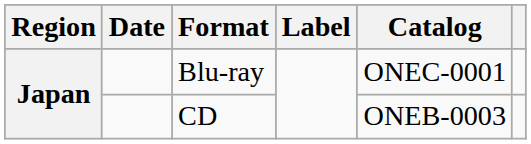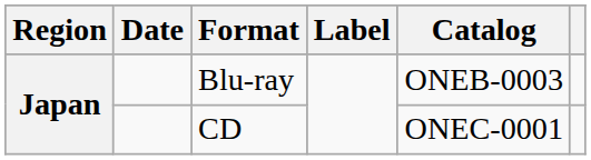 <table class="wikitable plainrowheaders">
 <tr>
 <th scope="col">Region</th>
 <th scope="col">Date</th>
 <th scope="col">Format</th>
 <th scope="col">Label</th>
 <th scope="col">Catalog</th>
 <th scope="col"></th>
 </tr>
 <tr>
 <th scope="row" rowspan="2">Japan</th>
 <td></td>
 <td>Blu-ray</td>
 <td rowspan="2"></td>
-<td>ONEC-0001</td>
+<td>ONEB-0003</td>
 <td></td>
 </tr>
 <tr>
 <td></td>
 <td>CD</td>
-<td>ONEB-0003</td>
+<td>ONEC-0001</td>
 <td></td>
 </tr>
 </table>
